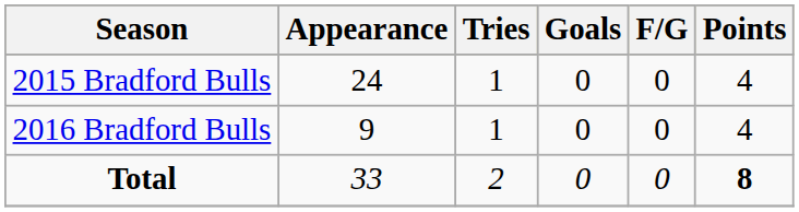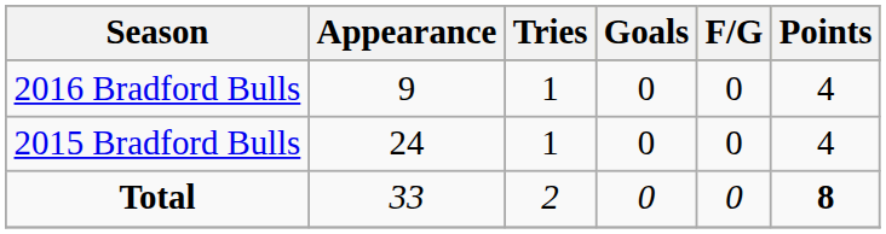 <table class="wikitable" style="text-align:center;">
 <tr bgcolor=#bdb76b>
 <th>Season</th>
 <th>Appearance</th>
 <th>Tries</th>
 <th>Goals</th>
 <th>F/G</th>
 <th>Points</th>
 </tr>
 <tr>
-<td><a href='#'>2015 Bradford Bulls</a></td>
-<td>24</td>
+<td><a href='#'>2016 Bradford Bulls</a></td>
+<td>9</td>
 <td>1</td>
 <td>0</td>
 <td>0</td>
 <td>4</td>
 </tr>
 <tr>
-<td><a href='#'>2016 Bradford Bulls</a></td>
-<td>9</td>
+<td><a href='#'>2015 Bradford Bulls</a></td>
+<td>24</td>
 <td>1</td>
 <td>0</td>
 <td>0</td>
 <td>4</td>
 </tr>
 <tr>
 <td><strong>Total</strong></td>
 <td><em>33</em></td>
 <td><em>2</em></td>
 <td><em>0</em></td>
 <td><em>0</em></td>
 <td><strong>8</strong></td>
 </tr>
 <tr>
 </tr>
 </table>
